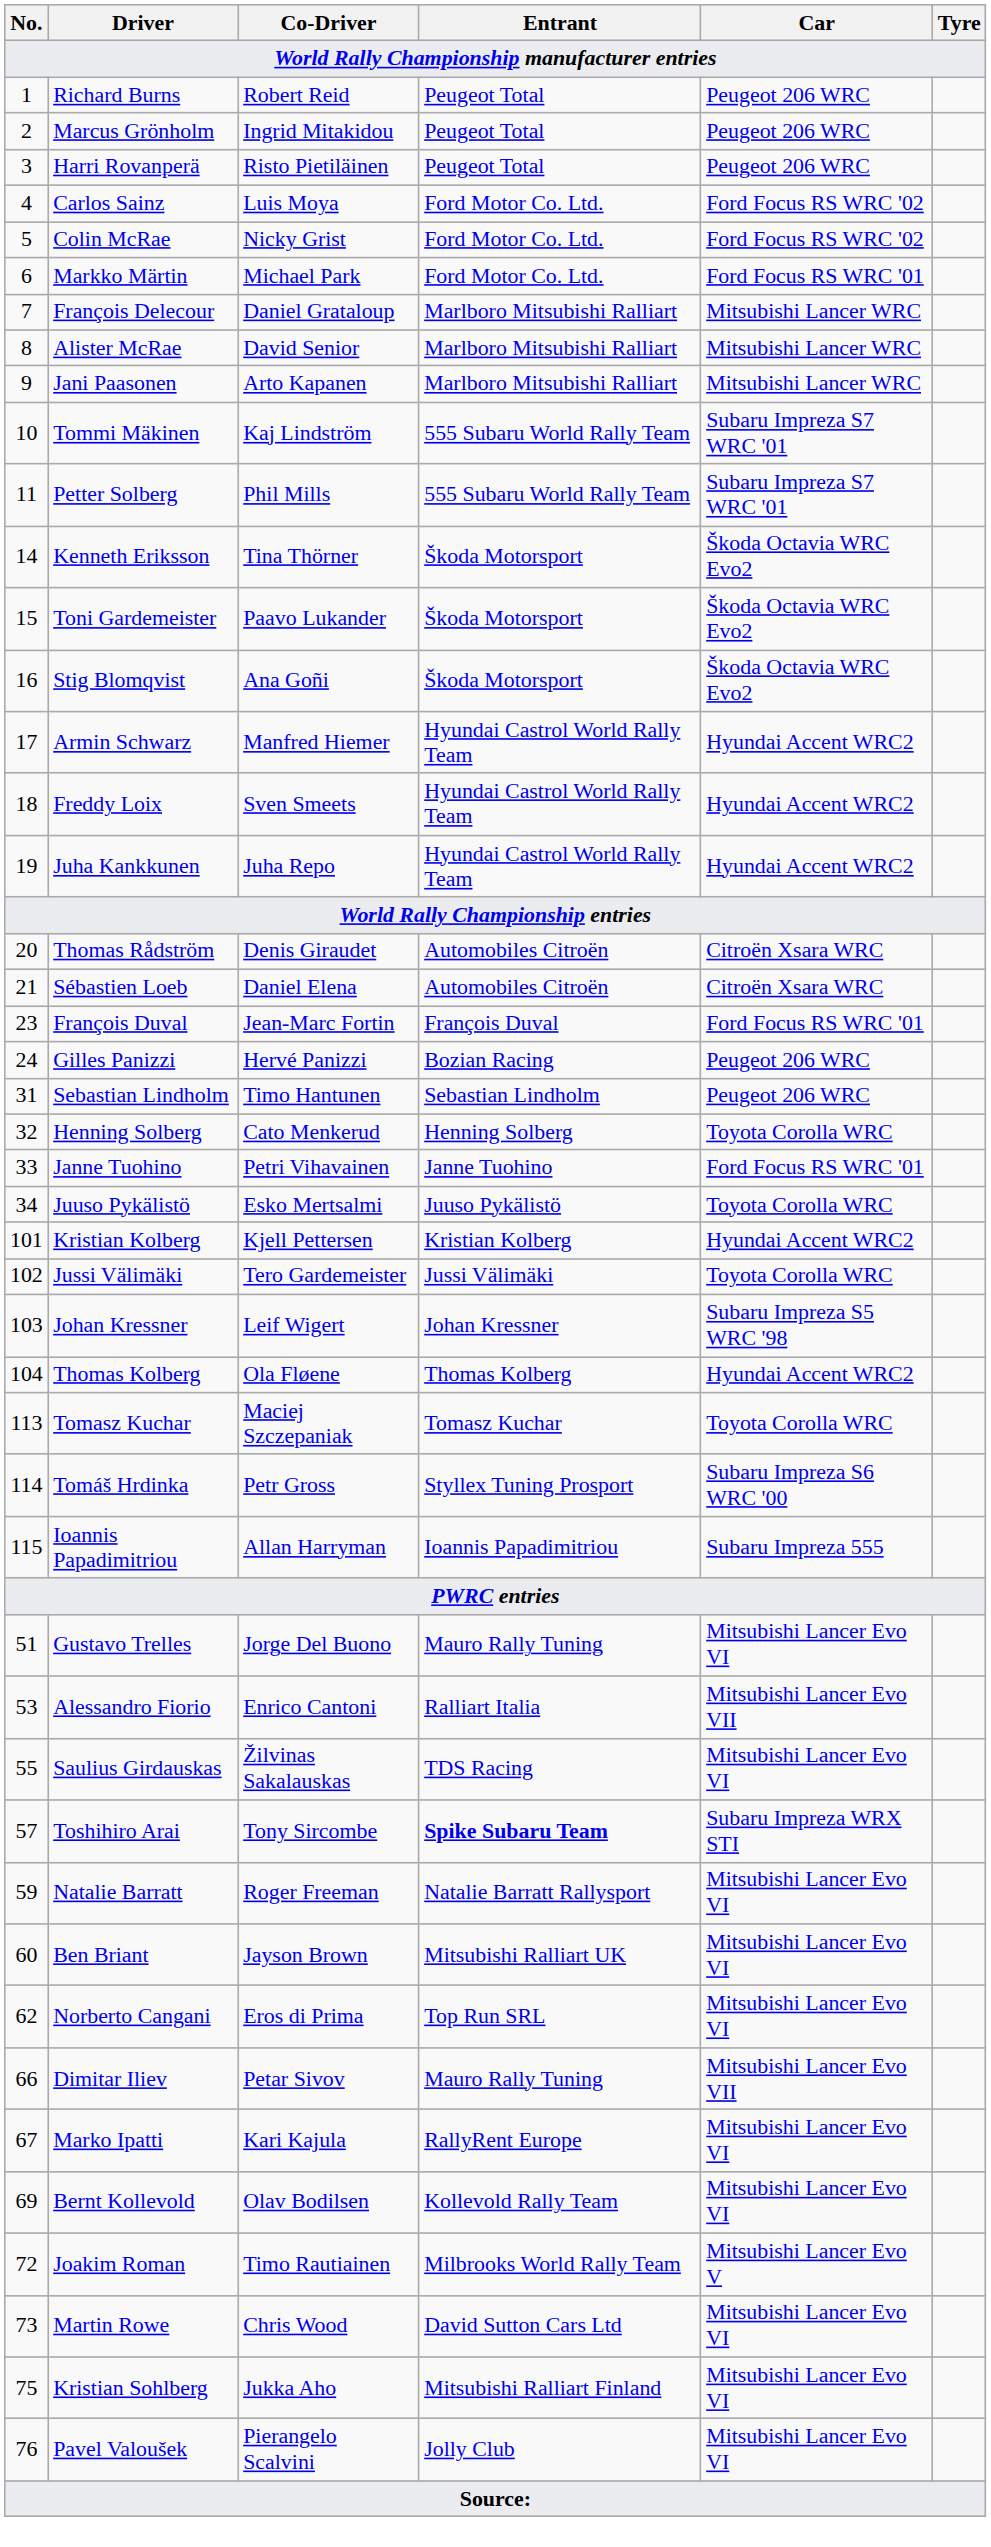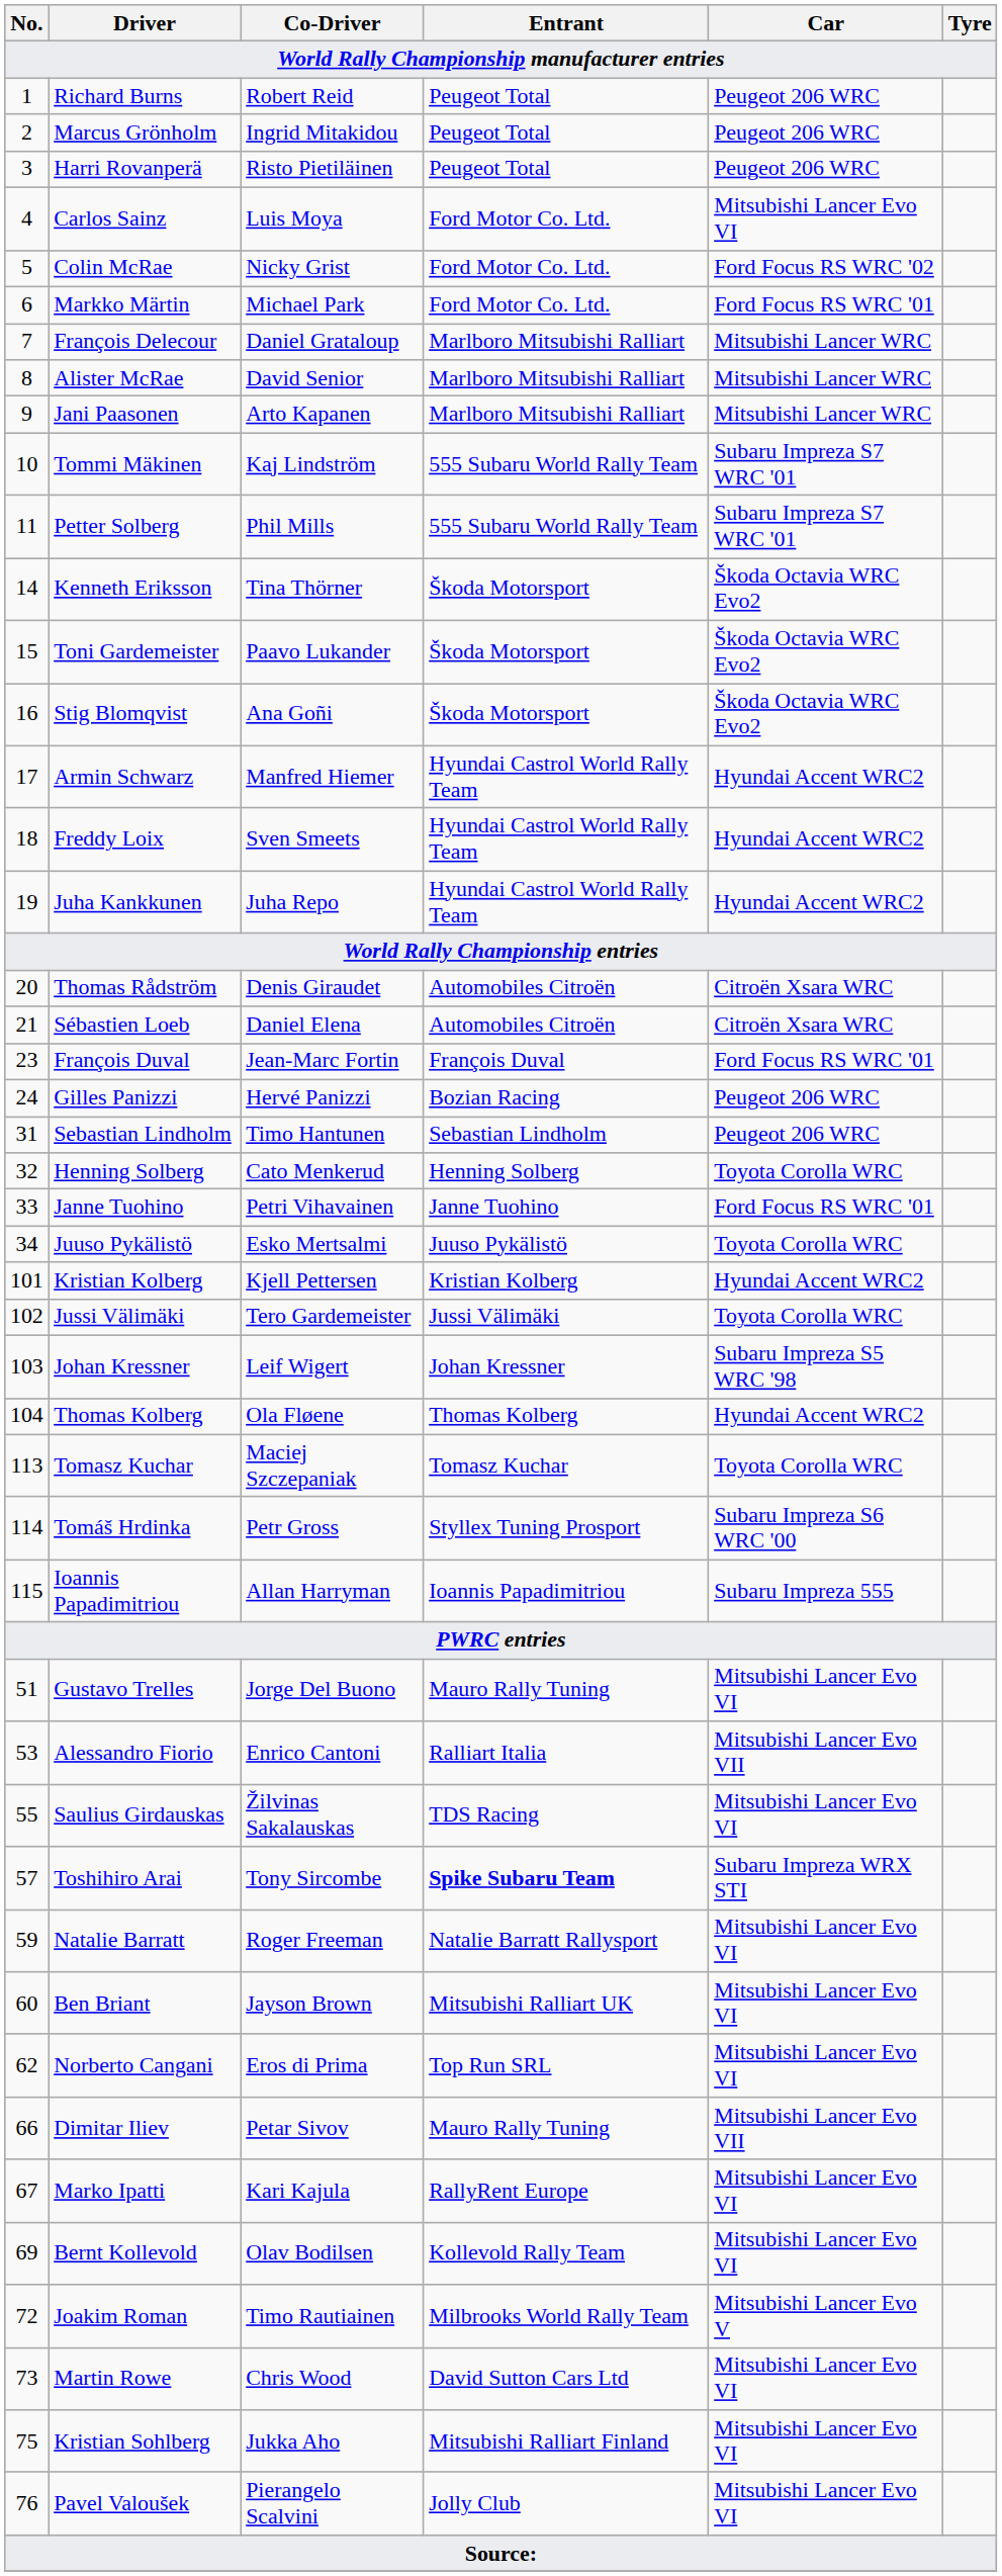 <table class="wikitable" style="font-size: 85%;">
 <tr>
 <th>No.</th>
 <th>Driver</th>
 <th>Co-Driver</th>
 <th>Entrant</th>
 <th>Car</th>
 <th>Tyre</th>
 </tr>
 <tr>
 <td style="background-color:#EAECF0; text-align:center" colspan="6"><strong><em><a href='#'>World Rally Championship</a> manufacturer entries</em></strong></td>
 </tr>
 <tr>
 <td align="center">1</td>
 <td> <a href='#'>Richard Burns</a></td>
 <td> <a href='#'>Robert Reid</a></td>
 <td> <a href='#'>Peugeot Total</a></td>
 <td><a href='#'>Peugeot 206 WRC</a></td>
 <td align="center"></td>
 </tr>
 <tr>
 <td align="center">2</td>
 <td> <a href='#'>Marcus Grönholm</a></td>
 <td> <a href='#'>Ingrid Mitakidou</a></td>
 <td> <a href='#'>Peugeot Total</a></td>
 <td><a href='#'>Peugeot 206 WRC</a></td>
 <td align="center"></td>
 </tr>
 <tr>
 <td align="center">3</td>
 <td> <a href='#'>Harri Rovanperä</a></td>
 <td> <a href='#'>Risto Pietiläinen</a></td>
 <td> <a href='#'>Peugeot Total</a></td>
 <td><a href='#'>Peugeot 206 WRC</a></td>
 <td align="center"></td>
 </tr>
 <tr>
 <td align="center">4</td>
 <td> <a href='#'>Carlos Sainz</a></td>
 <td> <a href='#'>Luis Moya</a></td>
 <td> <a href='#'>Ford Motor Co. Ltd.</a></td>
-<td><a href='#'>Ford Focus RS WRC '02</a></td>
+<td><a href='#'>Mitsubishi Lancer Evo VI</a></td>
 <td align="center"></td>
 </tr>
 <tr>
 <td align="center">5</td>
 <td> <a href='#'>Colin McRae</a></td>
 <td> <a href='#'>Nicky Grist</a></td>
 <td> <a href='#'>Ford Motor Co. Ltd.</a></td>
 <td><a href='#'>Ford Focus RS WRC '02</a></td>
 <td align="center"></td>
 </tr>
 <tr>
 <td align="center">6</td>
 <td> <a href='#'>Markko Märtin</a></td>
 <td> <a href='#'>Michael Park</a></td>
 <td> <a href='#'>Ford Motor Co. Ltd.</a></td>
 <td><a href='#'>Ford Focus RS WRC '01</a></td>
 <td align="center"></td>
 </tr>
 <tr>
 <td align="center">7</td>
 <td> <a href='#'>François Delecour</a></td>
 <td> <a href='#'>Daniel Grataloup</a></td>
 <td> <a href='#'>Marlboro Mitsubishi Ralliart</a></td>
 <td><a href='#'>Mitsubishi Lancer WRC</a></td>
 <td align="center"></td>
 </tr>
 <tr>
 <td align="center">8</td>
 <td> <a href='#'>Alister McRae</a></td>
 <td> <a href='#'>David Senior</a></td>
 <td> <a href='#'>Marlboro Mitsubishi Ralliart</a></td>
 <td><a href='#'>Mitsubishi Lancer WRC</a></td>
 <td align="center"></td>
 </tr>
 <tr>
 <td align="center">9</td>
 <td> <a href='#'>Jani Paasonen</a></td>
 <td> <a href='#'>Arto Kapanen</a></td>
 <td> <a href='#'>Marlboro Mitsubishi Ralliart</a></td>
 <td><a href='#'>Mitsubishi Lancer WRC</a></td>
 <td align="center"></td>
 </tr>
 <tr>
 <td align="center">10</td>
 <td> <a href='#'>Tommi Mäkinen</a></td>
 <td> <a href='#'>Kaj Lindström</a></td>
 <td> <a href='#'>555 Subaru World Rally Team</a></td>
 <td><a href='#'>Subaru Impreza S7 WRC '01</a></td>
 <td align="center"></td>
 </tr>
 <tr>
 <td align="center">11</td>
 <td> <a href='#'>Petter Solberg</a></td>
 <td> <a href='#'>Phil Mills</a></td>
 <td> <a href='#'>555 Subaru World Rally Team</a></td>
 <td><a href='#'>Subaru Impreza S7 WRC '01</a></td>
 <td align="center"></td>
 </tr>
 <tr>
 <td align="center">14</td>
 <td> <a href='#'>Kenneth Eriksson</a></td>
 <td> <a href='#'>Tina Thörner</a></td>
 <td> <a href='#'>Škoda Motorsport</a></td>
 <td><a href='#'>Škoda Octavia WRC Evo2</a></td>
 <td align="center"></td>
 </tr>
 <tr>
 <td align="center">15</td>
 <td> <a href='#'>Toni Gardemeister</a></td>
 <td> <a href='#'>Paavo Lukander</a></td>
 <td> <a href='#'>Škoda Motorsport</a></td>
 <td><a href='#'>Škoda Octavia WRC Evo2</a></td>
 <td align="center"></td>
 </tr>
 <tr>
 <td align="center">16</td>
 <td> <a href='#'>Stig Blomqvist</a></td>
 <td> <a href='#'>Ana Goñi</a></td>
 <td> <a href='#'>Škoda Motorsport</a></td>
 <td><a href='#'>Škoda Octavia WRC Evo2</a></td>
 <td align="center"></td>
 </tr>
 <tr>
 <td align="center">17</td>
 <td> <a href='#'>Armin Schwarz</a></td>
 <td> <a href='#'>Manfred Hiemer</a></td>
 <td> <a href='#'>Hyundai Castrol World Rally Team</a></td>
 <td><a href='#'>Hyundai Accent WRC2</a></td>
 <td align="center"></td>
 </tr>
 <tr>
 <td align="center">18</td>
 <td> <a href='#'>Freddy Loix</a></td>
 <td> <a href='#'>Sven Smeets</a></td>
 <td> <a href='#'>Hyundai Castrol World Rally Team</a></td>
 <td><a href='#'>Hyundai Accent WRC2</a></td>
 <td align="center"></td>
 </tr>
 <tr>
 <td align="center">19</td>
 <td> <a href='#'>Juha Kankkunen</a></td>
 <td> <a href='#'>Juha Repo</a></td>
 <td> <a href='#'>Hyundai Castrol World Rally Team</a></td>
 <td><a href='#'>Hyundai Accent WRC2</a></td>
 <td align="center"></td>
 </tr>
 <tr>
 <td style="background-color:#EAECF0; text-align:center" colspan="6"><strong><em><a href='#'>World Rally Championship</a> entries</em></strong></td>
 </tr>
 <tr>
 <td align="center">20</td>
 <td> <a href='#'>Thomas Rådström</a></td>
 <td> <a href='#'>Denis Giraudet</a></td>
 <td> <a href='#'>Automobiles Citroën</a></td>
 <td><a href='#'>Citroën Xsara WRC</a></td>
 <td align="center"></td>
 </tr>
 <tr>
 <td align="center">21</td>
 <td> <a href='#'>Sébastien Loeb</a></td>
 <td> <a href='#'>Daniel Elena</a></td>
 <td> <a href='#'>Automobiles Citroën</a></td>
 <td><a href='#'>Citroën Xsara WRC</a></td>
 <td align="center"></td>
 </tr>
 <tr>
 <td align="center">23</td>
 <td> <a href='#'>François Duval</a></td>
 <td> <a href='#'>Jean-Marc Fortin</a></td>
 <td> <a href='#'>François Duval</a></td>
 <td><a href='#'>Ford Focus RS WRC '01</a></td>
 <td align="center"></td>
 </tr>
 <tr>
 <td align="center">24</td>
 <td> <a href='#'>Gilles Panizzi</a></td>
 <td> <a href='#'>Hervé Panizzi</a></td>
 <td> <a href='#'>Bozian Racing</a></td>
 <td><a href='#'>Peugeot 206 WRC</a></td>
 <td align="center"></td>
 </tr>
 <tr>
 <td align="center">31</td>
 <td> <a href='#'>Sebastian Lindholm</a></td>
 <td> <a href='#'>Timo Hantunen</a></td>
 <td> <a href='#'>Sebastian Lindholm</a></td>
 <td><a href='#'>Peugeot 206 WRC</a></td>
 <td></td>
 </tr>
 <tr>
 <td align="center">32</td>
 <td> <a href='#'>Henning Solberg</a></td>
 <td> <a href='#'>Cato Menkerud</a></td>
 <td> <a href='#'>Henning Solberg</a></td>
 <td><a href='#'>Toyota Corolla WRC</a></td>
 <td></td>
 </tr>
 <tr>
 <td align="center">33</td>
 <td> <a href='#'>Janne Tuohino</a></td>
 <td> <a href='#'>Petri Vihavainen</a></td>
 <td> <a href='#'>Janne Tuohino</a></td>
 <td><a href='#'>Ford Focus RS WRC '01</a></td>
 <td align="center"></td>
 </tr>
 <tr>
 <td align="center">34</td>
 <td> <a href='#'>Juuso Pykälistö</a></td>
 <td> <a href='#'>Esko Mertsalmi</a></td>
 <td> <a href='#'>Juuso Pykälistö</a></td>
 <td><a href='#'>Toyota Corolla WRC</a></td>
 <td></td>
 </tr>
 <tr>
 <td align="center">101</td>
 <td> <a href='#'>Kristian Kolberg</a></td>
 <td> <a href='#'>Kjell Pettersen</a></td>
 <td> <a href='#'>Kristian Kolberg</a></td>
 <td><a href='#'>Hyundai Accent WRC2</a></td>
 <td></td>
 </tr>
 <tr>
 <td align="center">102</td>
 <td> <a href='#'>Jussi Välimäki</a></td>
 <td> <a href='#'>Tero Gardemeister</a></td>
 <td> <a href='#'>Jussi Välimäki</a></td>
 <td><a href='#'>Toyota Corolla WRC</a></td>
 <td></td>
 </tr>
 <tr>
 <td align="center">103</td>
 <td> <a href='#'>Johan Kressner</a></td>
 <td> <a href='#'>Leif Wigert</a></td>
 <td> <a href='#'>Johan Kressner</a></td>
 <td><a href='#'>Subaru Impreza S5 WRC '98</a></td>
 <td align="center"></td>
 </tr>
 <tr>
 <td align="center">104</td>
 <td> <a href='#'>Thomas Kolberg</a></td>
 <td> <a href='#'>Ola Fløene</a></td>
 <td> <a href='#'>Thomas Kolberg</a></td>
 <td><a href='#'>Hyundai Accent WRC2</a></td>
 <td></td>
 </tr>
 <tr>
 <td align="center">113</td>
 <td> <a href='#'>Tomasz Kuchar</a></td>
 <td> <a href='#'>Maciej Szczepaniak</a></td>
 <td> <a href='#'>Tomasz Kuchar</a></td>
 <td><a href='#'>Toyota Corolla WRC</a></td>
 <td></td>
 </tr>
 <tr>
 <td align="center">114</td>
 <td> <a href='#'>Tomáš Hrdinka</a></td>
 <td> <a href='#'>Petr Gross</a></td>
 <td> <a href='#'>Styllex Tuning Prosport</a></td>
 <td><a href='#'>Subaru Impreza S6 WRC '00</a></td>
 <td align="center"></td>
 </tr>
 <tr>
 <td align="center">115</td>
 <td> <a href='#'>Ioannis Papadimitriou</a></td>
 <td> <a href='#'>Allan Harryman</a></td>
 <td> <a href='#'>Ioannis Papadimitriou</a></td>
 <td><a href='#'>Subaru Impreza 555</a></td>
 <td align="center"></td>
 </tr>
 <tr>
 <td style="background-color:#EAECF0; text-align:center" colspan="6"><strong><em><a href='#'>PWRC</a> entries</em></strong></td>
 </tr>
 <tr>
 <td align="center">51</td>
 <td> <a href='#'>Gustavo Trelles</a></td>
 <td> <a href='#'>Jorge Del Buono</a></td>
 <td> <a href='#'>Mauro Rally Tuning</a></td>
 <td><a href='#'>Mitsubishi Lancer Evo VI</a></td>
 <td></td>
 </tr>
 <tr>
 <td align="center">53</td>
 <td> <a href='#'>Alessandro Fiorio</a></td>
 <td> <a href='#'>Enrico Cantoni</a></td>
 <td> <a href='#'>Ralliart Italia</a></td>
 <td><a href='#'>Mitsubishi Lancer Evo VII</a></td>
 <td></td>
 </tr>
 <tr>
 <td align="center">55</td>
 <td> <a href='#'>Saulius Girdauskas</a></td>
 <td> <a href='#'>Žilvinas Sakalauskas</a></td>
 <td> <a href='#'>TDS Racing</a></td>
 <td><a href='#'>Mitsubishi Lancer Evo VI</a></td>
 <td></td>
 </tr>
 <tr>
 <td align="center">57</td>
 <td> <a href='#'>Toshihiro Arai</a></td>
 <td> <a href='#'>Tony Sircombe</a></td>
 <td><strong> <a href='#'>Spike Subaru Team</a></strong></td>
 <td><a href='#'>Subaru Impreza WRX STI</a></td>
 <td></td>
 </tr>
 <tr>
 <td align="center">59</td>
 <td> <a href='#'>Natalie Barratt</a></td>
 <td> <a href='#'>Roger Freeman</a></td>
 <td> <a href='#'>Natalie Barratt Rallysport</a></td>
 <td><a href='#'>Mitsubishi Lancer Evo VI</a></td>
 <td></td>
 </tr>
 <tr>
 <td align="center">60</td>
 <td> <a href='#'>Ben Briant</a></td>
 <td> <a href='#'>Jayson Brown</a></td>
 <td> <a href='#'>Mitsubishi Ralliart UK</a></td>
 <td><a href='#'>Mitsubishi Lancer Evo VI</a></td>
 <td></td>
 </tr>
 <tr>
 <td align="center">62</td>
 <td> <a href='#'>Norberto Cangani</a></td>
 <td> <a href='#'>Eros di Prima</a></td>
 <td> <a href='#'>Top Run SRL</a></td>
 <td><a href='#'>Mitsubishi Lancer Evo VI</a></td>
 <td></td>
 </tr>
 <tr>
 <td align="center">66</td>
 <td> <a href='#'>Dimitar Iliev</a></td>
 <td> <a href='#'>Petar Sivov</a></td>
 <td> <a href='#'>Mauro Rally Tuning</a></td>
 <td><a href='#'>Mitsubishi Lancer Evo VII</a></td>
 <td></td>
 </tr>
 <tr>
 <td align="center">67</td>
 <td> <a href='#'>Marko Ipatti</a></td>
 <td> <a href='#'>Kari Kajula</a></td>
 <td> <a href='#'>RallyRent Europe</a></td>
 <td><a href='#'>Mitsubishi Lancer Evo VI</a></td>
 <td></td>
 </tr>
 <tr>
 <td align="center">69</td>
 <td> <a href='#'>Bernt Kollevold</a></td>
 <td> <a href='#'>Olav Bodilsen</a></td>
 <td> <a href='#'>Kollevold Rally Team</a></td>
 <td><a href='#'>Mitsubishi Lancer Evo VI</a></td>
 <td></td>
 </tr>
 <tr>
 <td align="center">72</td>
 <td> <a href='#'>Joakim Roman</a></td>
 <td> <a href='#'>Timo Rautiainen</a></td>
 <td> <a href='#'>Milbrooks World Rally Team</a></td>
 <td><a href='#'>Mitsubishi Lancer Evo V</a></td>
 <td></td>
 </tr>
 <tr>
 <td align="center">73</td>
 <td> <a href='#'>Martin Rowe</a></td>
 <td> <a href='#'>Chris Wood</a></td>
 <td> <a href='#'>David Sutton Cars Ltd</a></td>
 <td><a href='#'>Mitsubishi Lancer Evo VI</a></td>
 <td></td>
 </tr>
 <tr>
 <td align="center">75</td>
 <td> <a href='#'>Kristian Sohlberg</a></td>
 <td> <a href='#'>Jukka Aho</a></td>
 <td> <a href='#'>Mitsubishi Ralliart Finland</a></td>
 <td><a href='#'>Mitsubishi Lancer Evo VI</a></td>
 <td></td>
 </tr>
 <tr>
 <td align="center">76</td>
 <td> <a href='#'>Pavel Valoušek</a></td>
 <td> <a href='#'>Pierangelo Scalvini</a></td>
 <td> <a href='#'>Jolly Club</a></td>
 <td><a href='#'>Mitsubishi Lancer Evo VI</a></td>
 <td></td>
 </tr>
 <tr>
 <td style="background-color:#EAECF0; text-align:center" colspan="6"><strong>Source:</strong></td>
 </tr>
 <tr>
 </tr>
 </table>
